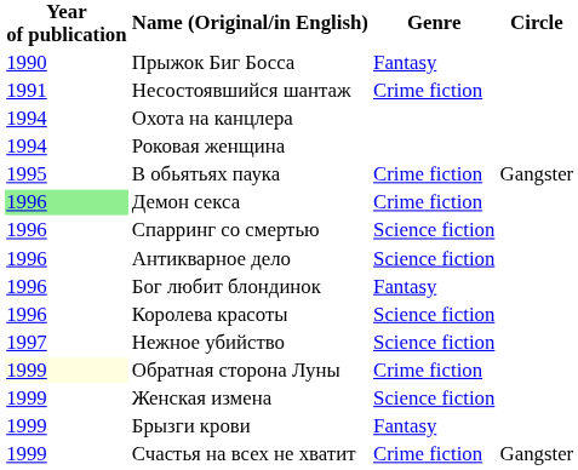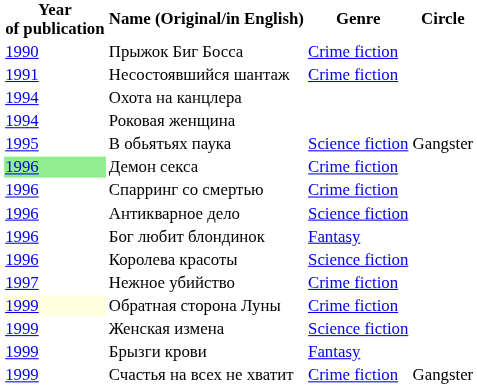 <table class="standard">
 <tr>
 <th>Year<br> of publication</th>
 <th>Name (Original/in English)</th>
 <th>Genre</th>
 <th>Circle</th>
 </tr>
 <tr>
 <td><a href='#'>1990</a></td>
 <td>Прыжок Биг Босса</td>
-<td><a href='#'>Fantasy</a></td>
+<td><a href='#'>Crime fiction</a></td>
 <td></td>
 </tr>
 <tr>
 <td><a href='#'>1991</a></td>
 <td>Несостоявшийся шантаж</td>
 <td><a href='#'>Crime fiction</a></td>
 <td></td>
 </tr>
 <tr>
 <td><a href='#'>1994</a></td>
 <td>Охота на канцлера</td>
 <td></td>
 <td></td>
 </tr>
 <tr>
 <td><a href='#'>1994</a></td>
 <td>Роковая женщина</td>
 <td></td>
 <td></td>
 </tr>
 <tr>
 <td><a href='#'>1995</a></td>
 <td>В обьятьях паука</td>
-<td><a href='#'>Crime fiction</a></td>
+<td><a href='#'>Science fiction</a></td>
 <td>Gangster</td>
 </tr>
 <tr>
 <td style="background: lightgreen;"><a href='#'>1996</a></td>
 <td>Демон секса</td>
 <td><a href='#'>Crime fiction</a></td>
 <td></td>
 </tr>
 <tr>
 <td><a href='#'>1996</a></td>
 <td>Спарринг со смертью</td>
-<td><a href='#'>Science fiction</a></td>
+<td><a href='#'>Crime fiction</a></td>
 <td></td>
 </tr>
 <tr>
 <td><a href='#'>1996</a></td>
 <td>Антикварное дело</td>
 <td><a href='#'>Science fiction</a></td>
 <td></td>
 </tr>
 <tr>
 <td><a href='#'>1996</a></td>
 <td>Бог любит блондинок</td>
 <td><a href='#'>Fantasy</a></td>
 </tr>
 <tr>
 <td><a href='#'>1996</a></td>
 <td>Королева красоты</td>
 <td><a href='#'>Science fiction</a></td>
 <td></td>
 </tr>
 <tr>
 <td><a href='#'>1997</a></td>
 <td>Нежное убийство</td>
-<td><a href='#'>Science fiction</a></td>
+<td><a href='#'>Crime fiction</a></td>
 <td></td>
 </tr>
 <tr>
 <td style="background: lightyellow;"><a href='#'>1999</a></td>
 <td>Обратная сторона Луны</td>
 <td><a href='#'>Crime fiction</a></td>
 <td></td>
 </tr>
 <tr>
 <td><a href='#'>1999</a></td>
 <td>Женская измена</td>
 <td><a href='#'>Science fiction</a></td>
 <td></td>
 </tr>
 <tr>
 <td><a href='#'>1999</a></td>
 <td>Брызги крови</td>
 <td><a href='#'>Fantasy</a></td>
 <td></td>
 </tr>
 <tr>
 <td><a href='#'>1999</a></td>
 <td>Счастья на всех не хватит</td>
 <td><a href='#'>Crime fiction</a></td>
 <td>Gangster</td>
 </tr>
 <tr>
 <td></td>
 </tr>
 </table>
